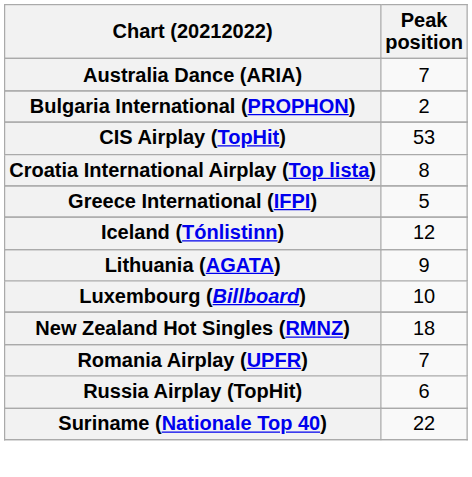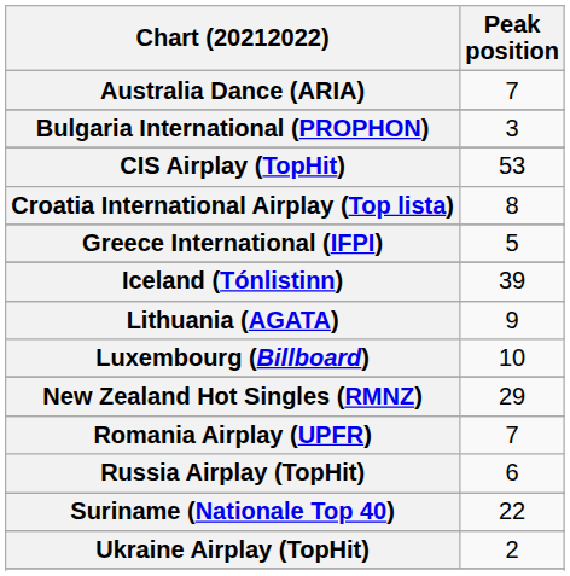 <table class="wikitable sortable plainrowheaders" style="text-align:center">
 <tr>
 <th scope="col">Chart (20212022)</th>
 <th scope="col">Peak<br>position</th>
 </tr>
 <tr>
 </tr>
 <tr>
 <th scope="row">Australia Dance (ARIA)</th>
 <td>7</td>
 </tr>
 <tr>
 </tr>
 <tr>
 </tr>
 <tr>
 </tr>
 <tr>
 <th scope="row">Bulgaria International (<a href='#'>PROPHON</a>)</th>
-<td>2</td>
+<td>3</td>
 </tr>
 <tr>
 </tr>
 <tr>
 </tr>
 <tr>
 </tr>
 <tr>
 <th scope="row">CIS Airplay (<a href='#'>TopHit</a>)</th>
 <td>53</td>
 </tr>
 <tr>
 <th scope="row">Croatia International Airplay (<a href='#'>Top lista</a>)</th>
 <td>8</td>
 </tr>
 <tr>
 </tr>
 <tr>
 </tr>
 <tr>
 </tr>
 <tr>
 </tr>
 <tr>
 </tr>
 <tr>
 </tr>
 <tr>
 </tr>
 <tr>
 <th scope="row">Greece International (<a href='#'>IFPI</a>)</th>
 <td>5</td>
 </tr>
 <tr>
 </tr>
 <tr>
 </tr>
 <tr>
 </tr>
 <tr>
 </tr>
 <tr>
 <th scope="row">Iceland (<a href='#'>Tónlistinn</a>)</th>
-<td>12</td>
+<td>39</td>
 </tr>
 <tr>
 </tr>
 <tr>
 </tr>
 <tr>
 <th scope="row">Lithuania (<a href='#'>AGATA</a>)</th>
 <td>9</td>
 </tr>
 <tr>
 <th scope="row">Luxembourg (<em><a href='#'>Billboard</a></em>)</th>
 <td>10</td>
 </tr>
 <tr>
 </tr>
 <tr>
 </tr>
 <tr>
 <th scope="row">New Zealand Hot Singles (<a href='#'>RMNZ</a>)</th>
-<td>18</td>
+<td>29</td>
 </tr>
 <tr>
 </tr>
 <tr>
 </tr>
 <tr>
 </tr>
 <tr>
 <th scope="row">Romania Airplay (<a href='#'>UPFR</a>)</th>
 <td>7</td>
 </tr>
 <tr>
 <th scope="row">Russia Airplay (TopHit)</th>
 <td>6</td>
 </tr>
 <tr>
 </tr>
 <tr>
 </tr>
 <tr>
 <th scope="row">Suriname (<a href='#'>Nationale Top 40</a>)</th>
 <td>22</td>
 </tr>
 <tr>
 </tr>
 <tr>
 </tr>
 <tr>
 </tr>
 <tr>
 </tr>
 <tr>
+<th scope="row">Ukraine Airplay (TopHit)</th>
+<td>2</td>
+</tr>
+<tr>
 </tr>
 <tr>
 </tr>
 <tr>
 </tr>
 </table>
